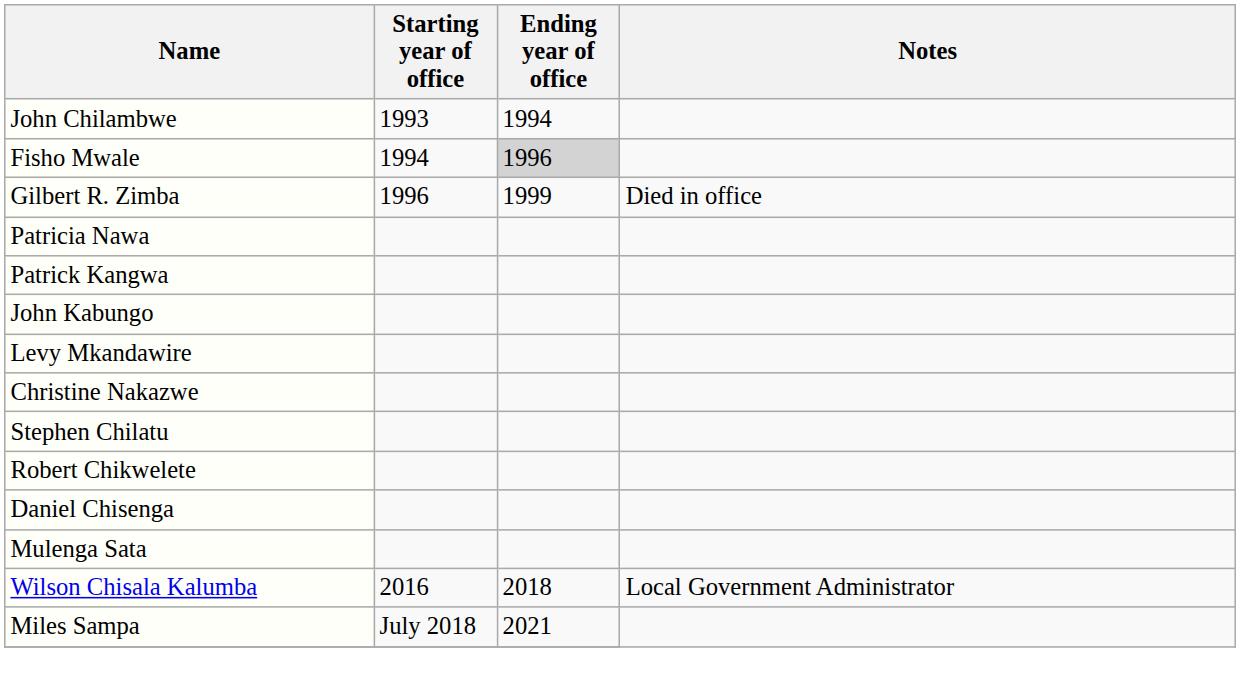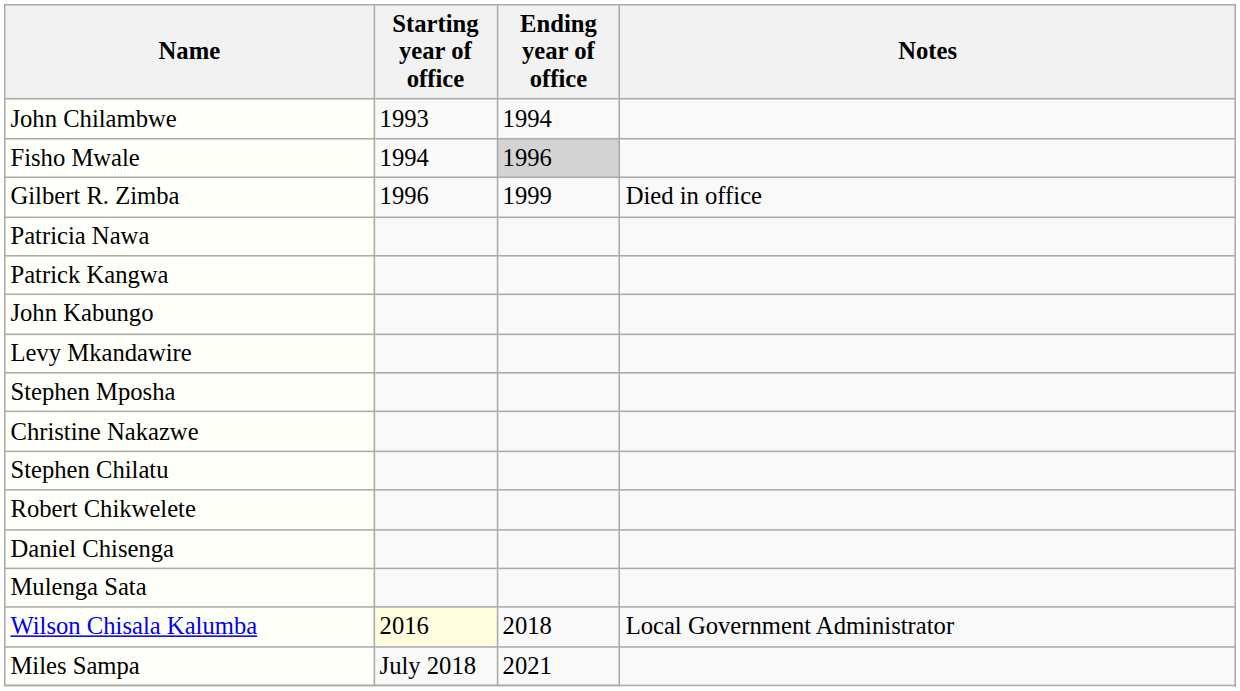 <table class="wikitable" style="width:800px;">
 <tr>
 <th style="width:30%">Name</th>
 <th style="width:10%;">Starting year of office</th>
 <th style="width:10%">Ending year of office</th>
 <th>Notes</th>
 </tr>
 <tr>
 <td bgcolor=#fffff9>John Chilambwe</td>
 <td>1993</td>
 <td>1994</td>
 <td></td>
 </tr>
 <tr>
 <td bgcolor=#fffff9>Fisho Mwale</td>
 <td>1994</td>
 <td style="background: lightgrey;">1996</td>
 <td></td>
 </tr>
 <tr>
 <td bgcolor=#fffff9>Gilbert R. Zimba</td>
 <td>1996</td>
 <td>1999</td>
 <td>Died in office</td>
 </tr>
 <tr>
 <td bgcolor=#fffff9>Patricia Nawa</td>
 <td></td>
 <td></td>
 <td></td>
 </tr>
 <tr>
 <td bgcolor=#fffff9>Patrick Kangwa</td>
 <td></td>
 <td></td>
 <td></td>
 </tr>
 <tr>
 <td bgcolor=#fffff9>John Kabungo</td>
 <td></td>
 <td></td>
 <td></td>
 </tr>
 <tr>
 <td bgcolor=#fffff9>Levy Mkandawire</td>
 <td></td>
 <td></td>
 <td></td>
 </tr>
 <tr>
+<td bgcolor=#fffff9>Stephen Mposha</td>
+<td></td>
+<td></td>
+<td></td>
+</tr>
+<tr>
 <td bgcolor=#fffff9>Christine Nakazwe</td>
 <td></td>
 <td></td>
 <td></td>
 </tr>
 <tr>
 <td bgcolor=#fffff9>Stephen Chilatu</td>
 <td></td>
 <td></td>
 <td></td>
 </tr>
 <tr>
 <td bgcolor=#fffff9>Robert Chikwelete</td>
 <td></td>
 <td></td>
 <td></td>
 </tr>
 <tr>
 <td bgcolor=#fffff9>Daniel Chisenga</td>
 <td></td>
 <td></td>
 <td></td>
 </tr>
 <tr>
 <td bgcolor=#fffff9>Mulenga Sata</td>
 <td></td>
 <td></td>
 <td></td>
 </tr>
 <tr>
 <td bgcolor=#fffff9><a href='#'>Wilson Chisala Kalumba</a></td>
-<td>2016</td>
+<td style="background: lightyellow;">2016</td>
 <td>2018</td>
 <td>Local Government Administrator</td>
 </tr>
 <tr>
 <td bgcolor=#fffff9>Miles Sampa</td>
 <td>July 2018</td>
 <td>2021</td>
 </tr>
 <tr>
 </tr>
 </table>
